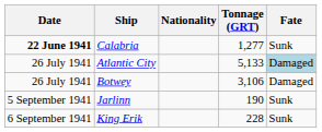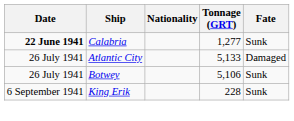 <table class="wikitable sortable">
 <tr>
 <th>Date</th>
 <th>Ship</th>
 <th>Nationality</th>
 <th>Tonnage <br>(<a href='#'>GRT</a>)</th>
 <th>Fate</th>
 </tr>
 <tr>
 <td align="right"><strong>22 June 1941</strong></td>
 <td align="left"><a href='#'><em>Calabria</em></a></td>
 <td align="left"></td>
 <td align="right">1,277</td>
 <td align="left">Sunk</td>
 </tr>
 <tr>
 <td align="right">26 July 1941</td>
 <td align="left"><a href='#'><em>Atlantic City</em></a></td>
 <td align="left"></td>
 <td align="right">5,133</td>
-<td align="left" style="background: lightblue;">Damaged</td>
+<td align="left">Damaged</td>
 </tr>
 <tr>
 <td align="right">26 July 1941</td>
 <td align="left"><a href='#'><em>Botwey</em></a></td>
 <td align="left"></td>
-<td align="right">3,106</td>
-<td align="left">Damaged</td>
-</tr>
-<tr>
-<td align="right">5 September 1941</td>
-<td align="left"><a href='#'><em>Jarlinn</em></a></td>
-<td align="left"></td>
-<td align="right">190</td>
+<td align="right">5,106</td>
 <td align="left">Sunk</td>
 </tr>
 <tr>
 <td align="right">6 September 1941</td>
 <td align="left"><a href='#'><em>King Erik</em></a></td>
 <td align="left"></td>
 <td align="right">228</td>
 <td align="left">Sunk</td>
 </tr>
 </table>
